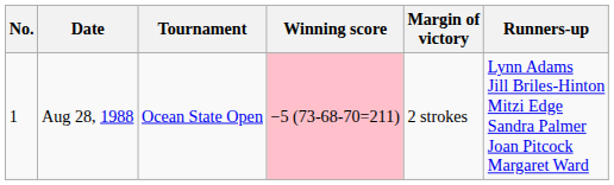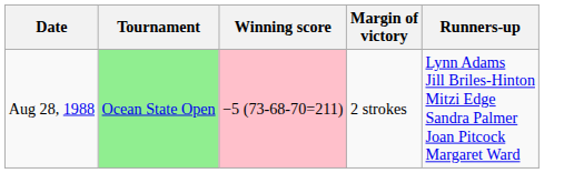 <table class="wikitable" style="font-size:95%;">
 <tr>
-<th>No.</th>
 <th>Date</th>
 <th>Tournament</th>
 <th>Winning score</th>
 <th>Margin of<br>victory</th>
 <th>Runners-up</th>
 </tr>
 <tr>
-<td>1</td>
 <td>Aug 28, <a href='#'>1988</a></td>
-<td><a href='#'>Ocean State Open</a></td>
+<td style="background: lightgreen;"><a href='#'>Ocean State Open</a></td>
 <td style="background: pink;">−5 (73-68-70=211)</td>
 <td>2 strokes</td>
 <td> <a href='#'>Lynn Adams</a><br> <a href='#'>Jill Briles-Hinton</a><br> <a href='#'>Mitzi Edge</a><br> <a href='#'>Sandra Palmer</a><br> <a href='#'>Joan Pitcock</a><br> <a href='#'>Margaret Ward</a></td>
 </tr>
 </table>
